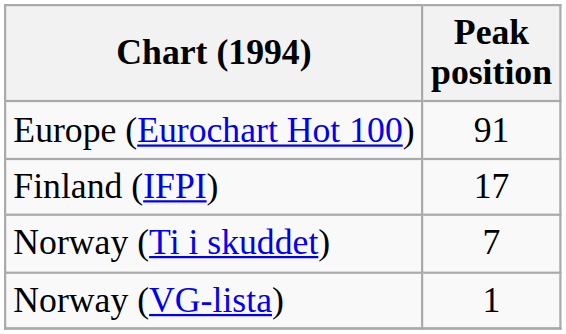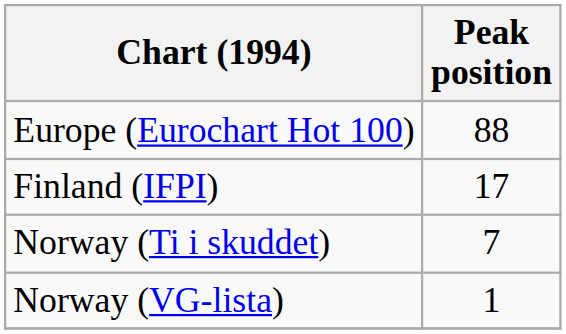 <table class="wikitable sortable">
 <tr>
 <th>Chart (1994)</th>
 <th>Peak<br>position</th>
 </tr>
 <tr>
 <td>Europe (<a href='#'>Eurochart Hot 100</a>)</td>
-<td align="center">91</td>
+<td align="center">88</td>
 </tr>
 <tr ¨>
 <td>Finland (<a href='#'>IFPI</a>)</td>
 <td align="center">17</td>
 </tr>
 <tr>
 <td>Norway (<a href='#'>Ti i skuddet</a>)</td>
 <td align="center">7</td>
 </tr>
 <tr>
 <td>Norway (<a href='#'>VG-lista</a>)</td>
 <td align="center">1</td>
 </tr>
 <tr>
 </tr>
 </table>
